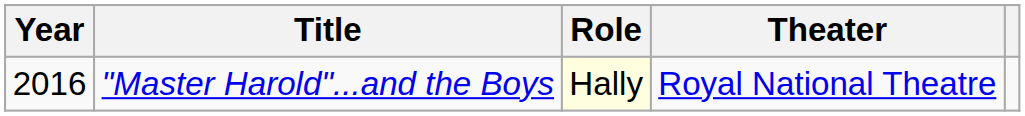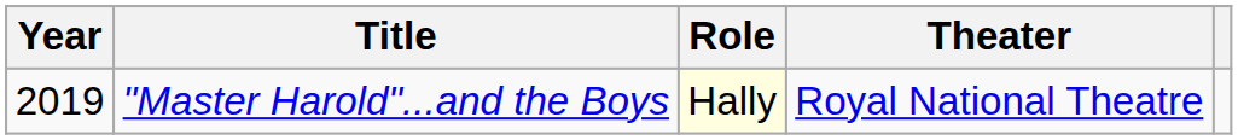 <table class="wikitable sortable">
 <tr>
 <th>Year</th>
 <th>Title</th>
 <th>Role</th>
 <th>Theater</th>
 <th class="unsortable"></th>
 </tr>
 <tr>
-<td>2016</td>
+<td>2019</td>
 <td><em><a href='#'>"Master Harold"...and the Boys</a></em></td>
 <td style="background: lightyellow;">Hally</td>
 <td><a href='#'>Royal National Theatre</a></td>
 <td></td>
 </tr>
 </table>
